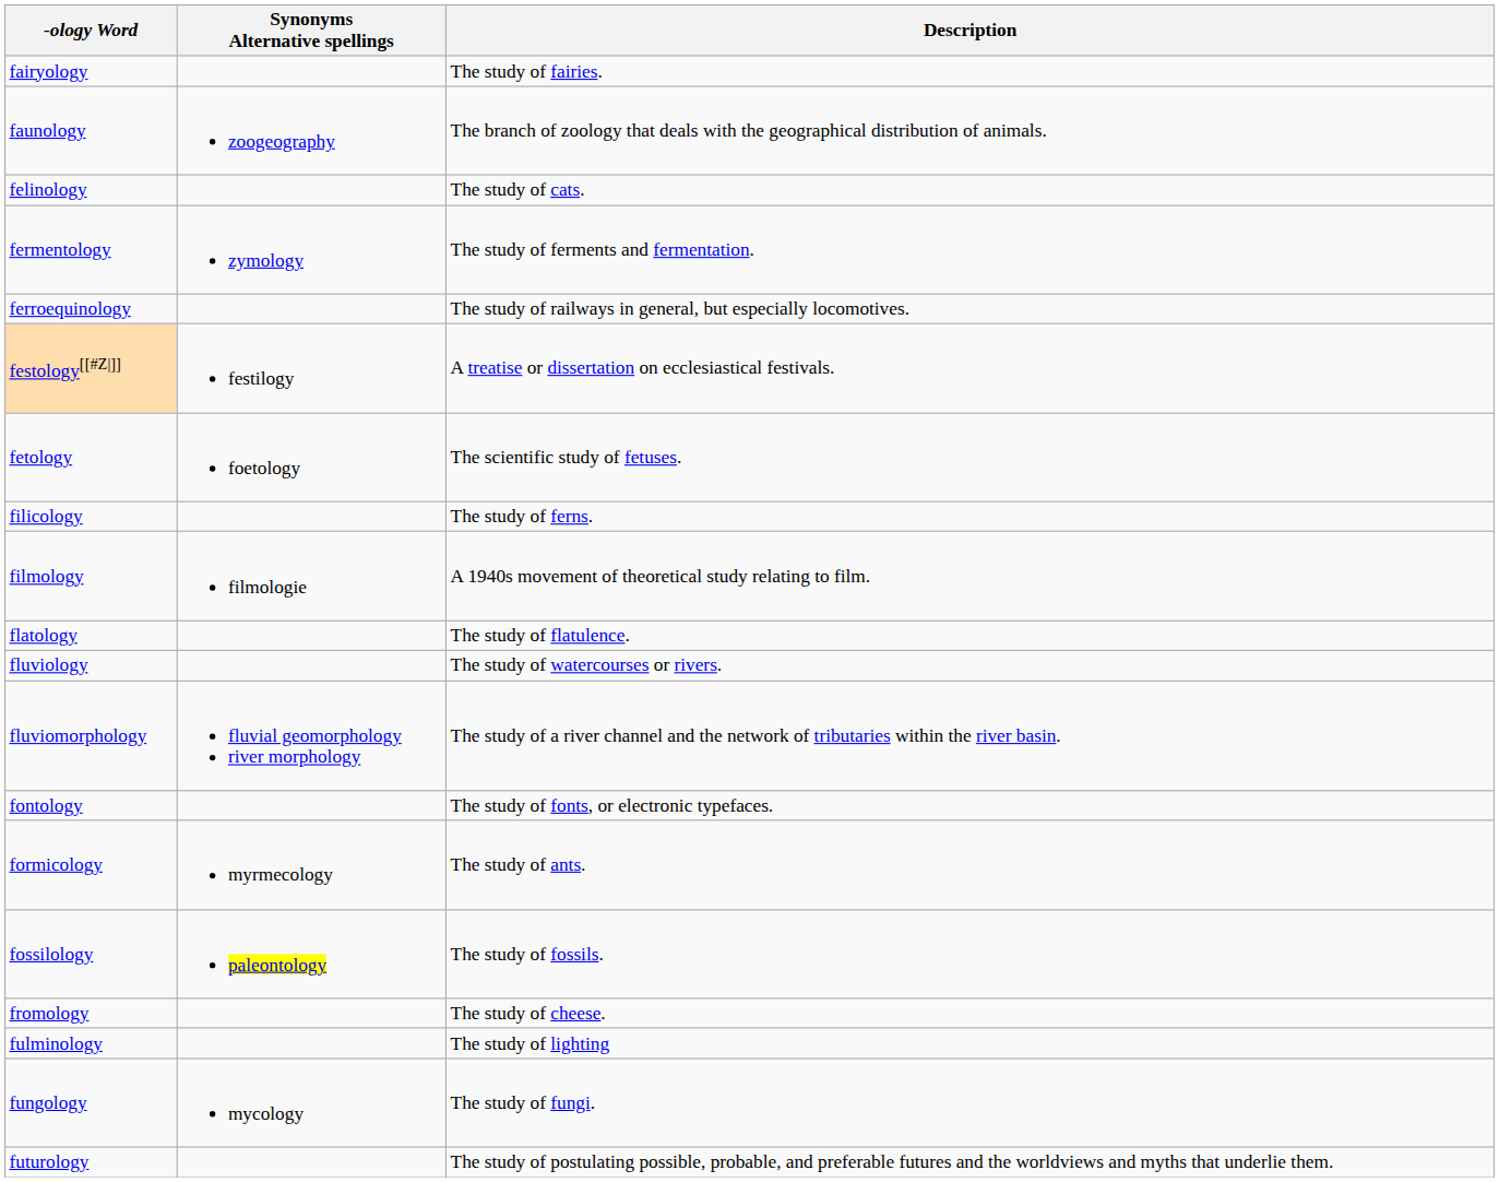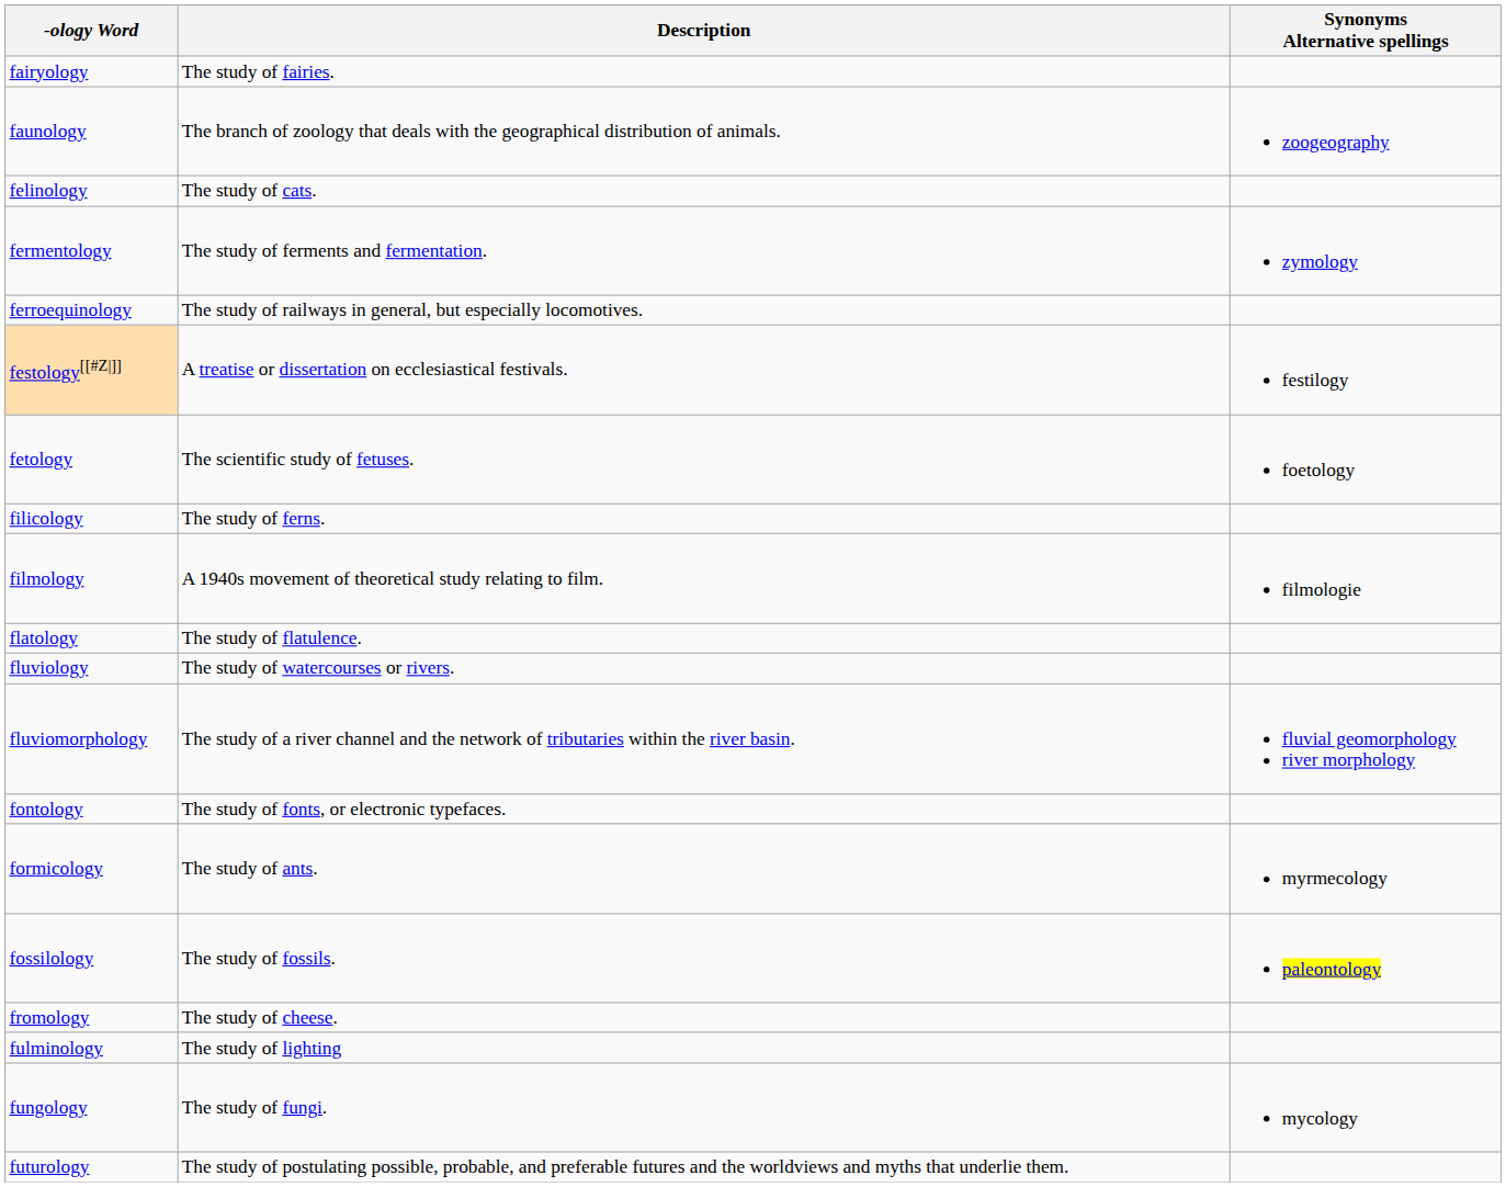 <table class="wikitable" style="width:100%;">
 <tr>
 <th><em>-ology Word</em></th>
+<th>Description</th>
 <th>Synonyms<br>Alternative spellings</th>
-<th>Description</th>
 </tr>
 <tr>
 <td><a href='#'>fairyology</a></td>
+<td>The study of <a href='#'>fairies</a>.</td>
 <td></td>
-<td>The study of <a href='#'>fairies</a>.</td>
 </tr>
 <tr>
 <td><a href='#'>faunology</a></td>
+<td>The branch of zoology that deals with the geographical distribution of animals.</td>
 <td><br><ul><li><a href='#'>zoogeography</a></li></ul></td>
-<td>The branch of zoology that deals with the geographical distribution of animals.</td>
 </tr>
 <tr>
 <td><a href='#'>felinology</a></td>
+<td>The study of <a href='#'>cats</a>.</td>
 <td></td>
-<td>The study of <a href='#'>cats</a>.</td>
 </tr>
 <tr>
 <td><a href='#'>fermentology</a></td>
+<td>The study of ferments and <a href='#'>fermentation</a>.</td>
 <td><br><ul><li><a href='#'>zymology</a></li></ul></td>
-<td>The study of ferments and <a href='#'>fermentation</a>.</td>
 </tr>
 <tr>
 <td><a href='#'>ferroequinology</a></td>
+<td>The study of railways in general, but especially locomotives.</td>
 <td></td>
-<td>The study of railways in general, but especially locomotives.</td>
 </tr>
 <tr>
 <td style="background: #ffdead"><a href='#'>festology</a><sup>[[#Z|]]</sup></td>
+<td>A <a href='#'>treatise</a> or <a href='#'>dissertation</a> on ecclesiastical festivals.</td>
 <td><br><ul><li>festilogy</li></ul></td>
-<td>A <a href='#'>treatise</a> or <a href='#'>dissertation</a> on ecclesiastical festivals.</td>
 </tr>
 <tr>
 <td><a href='#'>fetology</a></td>
+<td>The scientific study of <a href='#'>fetuses</a>.</td>
 <td><br><ul><li>foetology</li></ul></td>
-<td>The scientific study of <a href='#'>fetuses</a>.</td>
 </tr>
 <tr>
 <td><a href='#'>filicology</a></td>
+<td>The study of <a href='#'>ferns</a>.</td>
 <td></td>
-<td>The study of <a href='#'>ferns</a>.</td>
 </tr>
 <tr>
 <td><a href='#'>filmology</a></td>
+<td>A 1940s movement of theoretical study relating to film.</td>
 <td><br><ul><li>filmologie</li></ul></td>
-<td>A 1940s movement of theoretical study relating to film.</td>
 </tr>
 <tr>
 <td><a href='#'>flatology</a></td>
+<td>The study of <a href='#'>flatulence</a>.</td>
 <td></td>
-<td>The study of <a href='#'>flatulence</a>.</td>
 </tr>
 <tr>
 <td><a href='#'>fluviology</a></td>
+<td>The study of <a href='#'>watercourses</a> or <a href='#'>rivers</a>.</td>
 <td></td>
-<td>The study of <a href='#'>watercourses</a> or <a href='#'>rivers</a>.</td>
 </tr>
 <tr>
 <td><a href='#'>fluviomorphology</a></td>
+<td>The study of a river channel and the network of <a href='#'>tributaries</a> within the <a href='#'>river basin</a>.</td>
 <td><br><ul><li><a href='#'>fluvial geomorphology</a></li><li><a href='#'>river morphology</a></li></ul></td>
-<td>The study of a river channel and the network of <a href='#'>tributaries</a> within the <a href='#'>river basin</a>.</td>
 </tr>
 <tr>
 <td><a href='#'>fontology</a></td>
+<td>The study of <a href='#'>fonts</a>, or electronic typefaces.</td>
 <td></td>
-<td>The study of <a href='#'>fonts</a>, or electronic typefaces.</td>
 </tr>
 <tr>
 <td><a href='#'>formicology</a></td>
+<td>The study of <a href='#'>ants</a>.</td>
 <td><br><ul><li>myrmecology</li></ul></td>
-<td>The study of <a href='#'>ants</a>.</td>
 </tr>
 <tr>
 <td><a href='#'>fossilology</a></td>
+<td>The study of <a href='#'>fossils</a>.</td>
 <td><br><ul><li><mark><a href='#'>paleontology</a></mark></li></ul></td>
-<td>The study of <a href='#'>fossils</a>.</td>
 </tr>
 <tr>
 <td><a href='#'>fromology</a></td>
+<td>The study of <a href='#'>cheese</a>.</td>
 <td></td>
-<td>The study of <a href='#'>cheese</a>.</td>
 </tr>
 <tr>
 <td><a href='#'>fulminology</a></td>
+<td>The study of <a href='#'>lighting</a></td>
 <td></td>
-<td>The study of <a href='#'>lighting</a></td>
 </tr>
 <tr>
 <td><a href='#'>fungology</a></td>
+<td>The study of <a href='#'>fungi</a>.</td>
 <td><br><ul><li>mycology</li></ul></td>
-<td>The study of <a href='#'>fungi</a>.</td>
 </tr>
 <tr>
 <td><a href='#'>futurology</a></td>
+<td>The study of postulating possible, probable, and preferable futures and the worldviews and myths that underlie them.</td>
 <td></td>
-<td>The study of postulating possible, probable, and preferable futures and the worldviews and myths that underlie them.</td>
 </tr>
 </table>
